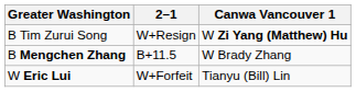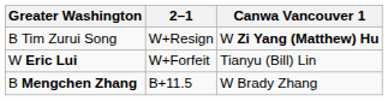 <table class="wikitable">
 <tr>
 <th>Greater Washington</th>
 <th>2–1</th>
 <th>Canwa Vancouver 1</th>
 </tr>
 <tr>
 <td>B Tim Zurui Song</td>
 <td>W+Resign</td>
 <td>W <strong>Zi Yang (Matthew) Hu</strong></td>
 </tr>
 <tr>
+<td>W <strong>Eric Lui</strong></td>
+<td>W+Forfeit</td>
+<td>Tianyu (Bill) Lin</td>
+</tr>
+<tr>
 <td>B <strong>Mengchen Zhang</strong></td>
 <td>B+11.5</td>
 <td>W Brady Zhang</td>
 </tr>
-<tr>
-<td>W <strong>Eric Lui</strong></td>
-<td>W+Forfeit</td>
-<td>Tianyu (Bill) Lin</td>
-</tr>
 </table>
